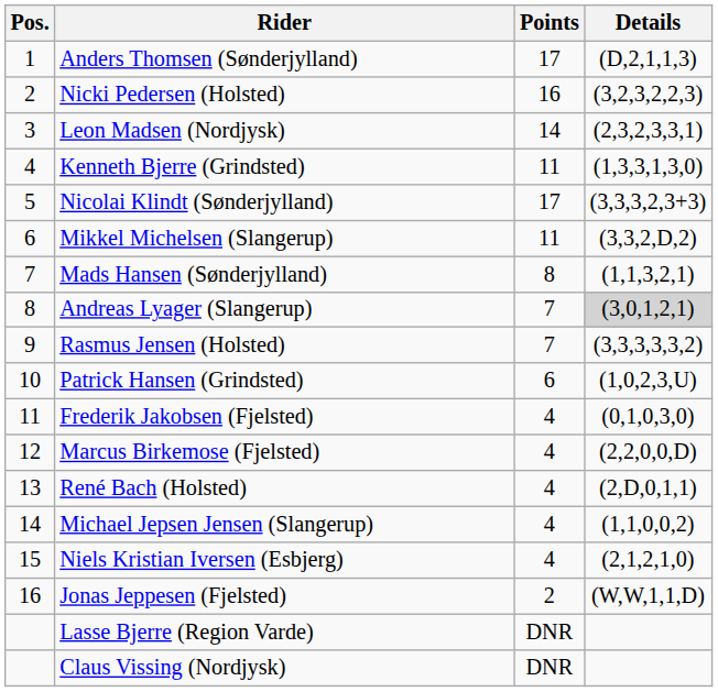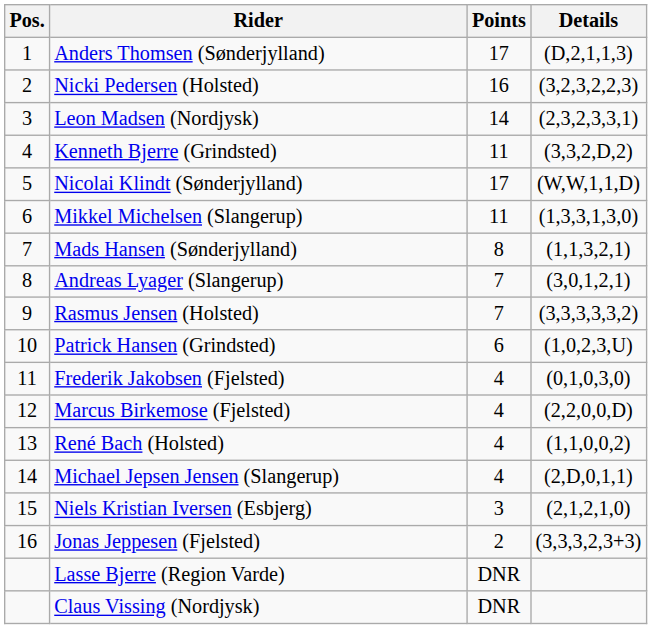 <table class=wikitable style="font-size:93%;">
 <tr>
 <th width=25px>Pos.</th>
 <th width=300px>Rider</th>
 <th width=40px>Points</th>
 <th width=70px>Details</th>
 </tr>
 <tr align=center>
 <td>1</td>
 <td align=left><a href='#'>Anders Thomsen</a> (Sønderjylland)</td>
 <td>17</td>
 <td>(D,2,1,1,3)</td>
 </tr>
 <tr align=center>
 <td>2</td>
 <td align=left><a href='#'>Nicki Pedersen</a> (Holsted)</td>
 <td>16</td>
 <td>(3,2,3,2,2,3)</td>
 </tr>
 <tr align=center>
 <td>3</td>
 <td align=left><a href='#'>Leon Madsen</a> (Nordjysk)</td>
 <td>14</td>
 <td>(2,3,2,3,3,1)</td>
 </tr>
 <tr align=center>
 <td>4</td>
 <td align=left><a href='#'>Kenneth Bjerre</a> (Grindsted)</td>
 <td>11</td>
-<td>(1,3,3,1,3,0)</td>
+<td>(3,3,2,D,2)</td>
 </tr>
 <tr align=center>
 <td>5</td>
 <td align=left><a href='#'>Nicolai Klindt</a> (Sønderjylland)</td>
 <td>17</td>
-<td>(3,3,3,2,3+3)</td>
+<td>(W,W,1,1,D)</td>
 </tr>
 <tr align=center>
 <td>6</td>
 <td align=left><a href='#'>Mikkel Michelsen</a> (Slangerup)</td>
 <td>11</td>
-<td>(3,3,2,D,2)</td>
+<td>(1,3,3,1,3,0)</td>
 </tr>
 <tr align=center>
 <td>7</td>
 <td align=left><a href='#'>Mads Hansen</a> (Sønderjylland)</td>
 <td>8</td>
 <td>(1,1,3,2,1)</td>
 </tr>
 <tr align=center>
 <td>8</td>
 <td align=left><a href='#'>Andreas Lyager</a> (Slangerup)</td>
 <td>7</td>
-<td style="background: lightgrey;">(3,0,1,2,1)</td>
+<td>(3,0,1,2,1)</td>
 </tr>
 <tr align=center>
 <td>9</td>
 <td align=left><a href='#'>Rasmus Jensen</a> (Holsted)</td>
 <td>7</td>
 <td>(3,3,3,3,3,2)</td>
 </tr>
 <tr align=center>
 <td>10</td>
 <td align=left><a href='#'>Patrick Hansen</a> (Grindsted)</td>
 <td>6</td>
 <td>(1,0,2,3,U)</td>
 </tr>
 <tr align=center>
 <td>11</td>
 <td align=left><a href='#'>Frederik Jakobsen</a> (Fjelsted)</td>
 <td>4</td>
 <td>(0,1,0,3,0)</td>
 </tr>
 <tr align=center>
 <td>12</td>
 <td align=left><a href='#'>Marcus Birkemose</a> (Fjelsted)</td>
 <td>4</td>
 <td>(2,2,0,0,D)</td>
 </tr>
 <tr align=center>
 <td>13</td>
 <td align=left><a href='#'>René Bach</a> (Holsted)</td>
 <td>4</td>
-<td>(2,D,0,1,1)</td>
+<td>(1,1,0,0,2)</td>
 </tr>
 <tr align=center>
 <td>14</td>
 <td align=left><a href='#'>Michael Jepsen Jensen</a> (Slangerup)</td>
 <td>4</td>
-<td>(1,1,0,0,2)</td>
+<td>(2,D,0,1,1)</td>
 </tr>
 <tr align=center>
 <td>15</td>
 <td align=left><a href='#'>Niels Kristian Iversen</a> (Esbjerg)</td>
-<td>4</td>
+<td>3</td>
 <td>(2,1,2,1,0)</td>
 </tr>
 <tr align=center>
 <td>16</td>
 <td align=left><a href='#'>Jonas Jeppesen</a> (Fjelsted)</td>
 <td>2</td>
-<td>(W,W,1,1,D)</td>
+<td>(3,3,3,2,3+3)</td>
 </tr>
 <tr align=center>
 <td></td>
 <td align=left><a href='#'>Lasse Bjerre</a> (Region Varde)</td>
 <td>DNR</td>
 <td></td>
 </tr>
 <tr align=center>
 <td></td>
 <td align=left><a href='#'>Claus Vissing</a> (Nordjysk)</td>
 <td>DNR</td>
 <td></td>
 </tr>
 </table>
